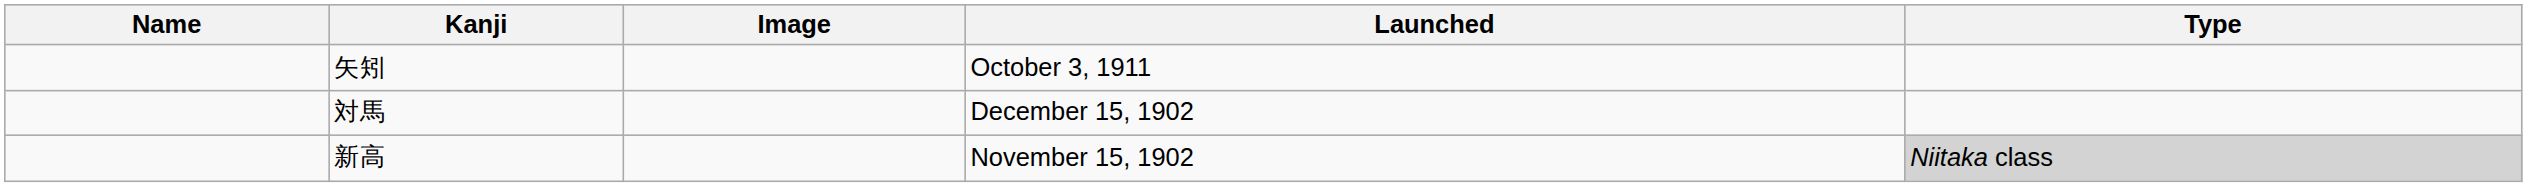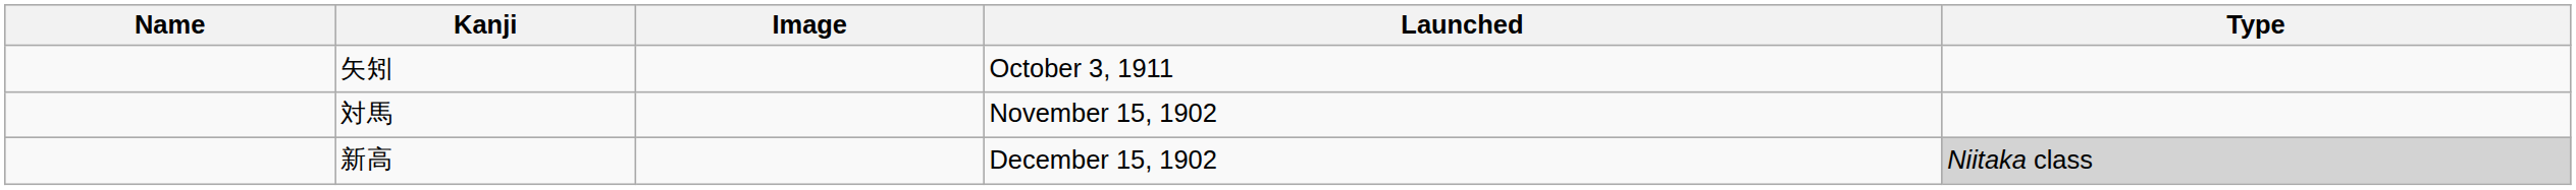 <table class="wikitable" width="100%">
 <tr>
 <th>Name</th>
 <th>Kanji</th>
 <th>Image</th>
 <th>Launched</th>
 <th>Type</th>
 </tr>
 <tr>
 <td></td>
 <td>矢矧</td>
 <td align=center></td>
 <td>October 3, 1911</td>
 <td></td>
 </tr>
 <tr>
 <td></td>
 <td>対馬</td>
 <td align=center></td>
-<td>December 15, 1902</td>
+<td>November 15, 1902</td>
 <td></td>
 </tr>
 <tr>
 <td></td>
 <td>新高</td>
 <td align=center></td>
-<td>November 15, 1902</td>
+<td>December 15, 1902</td>
 <td style="background: lightgrey;"><em>Niitaka</em> class</td>
 </tr>
 </table>
